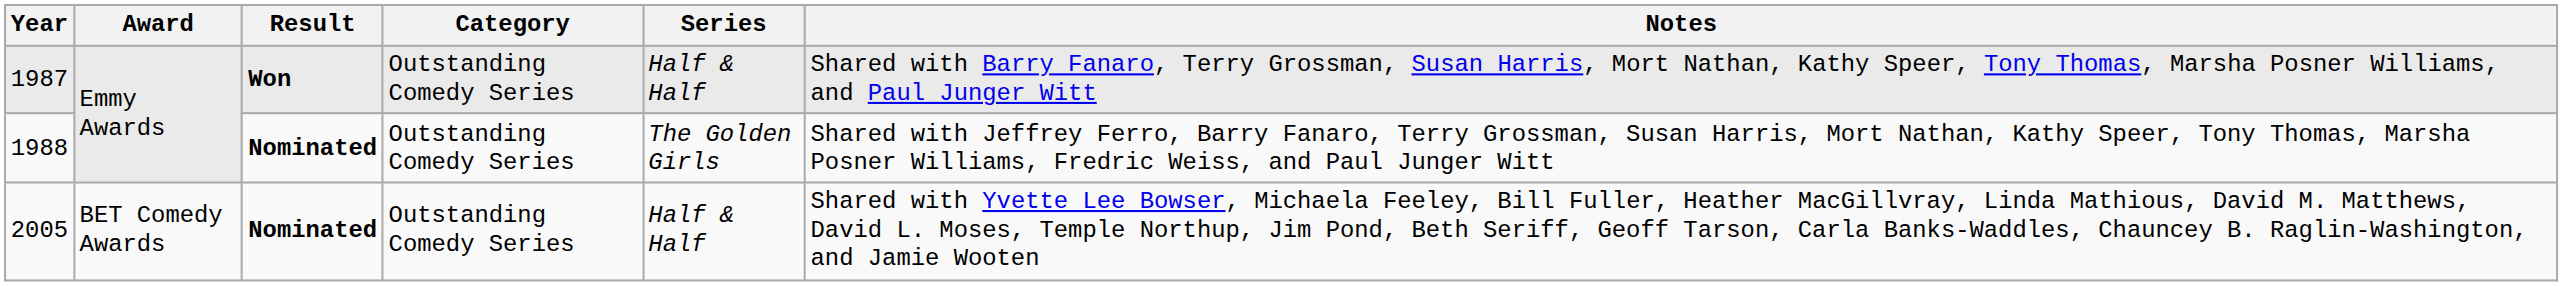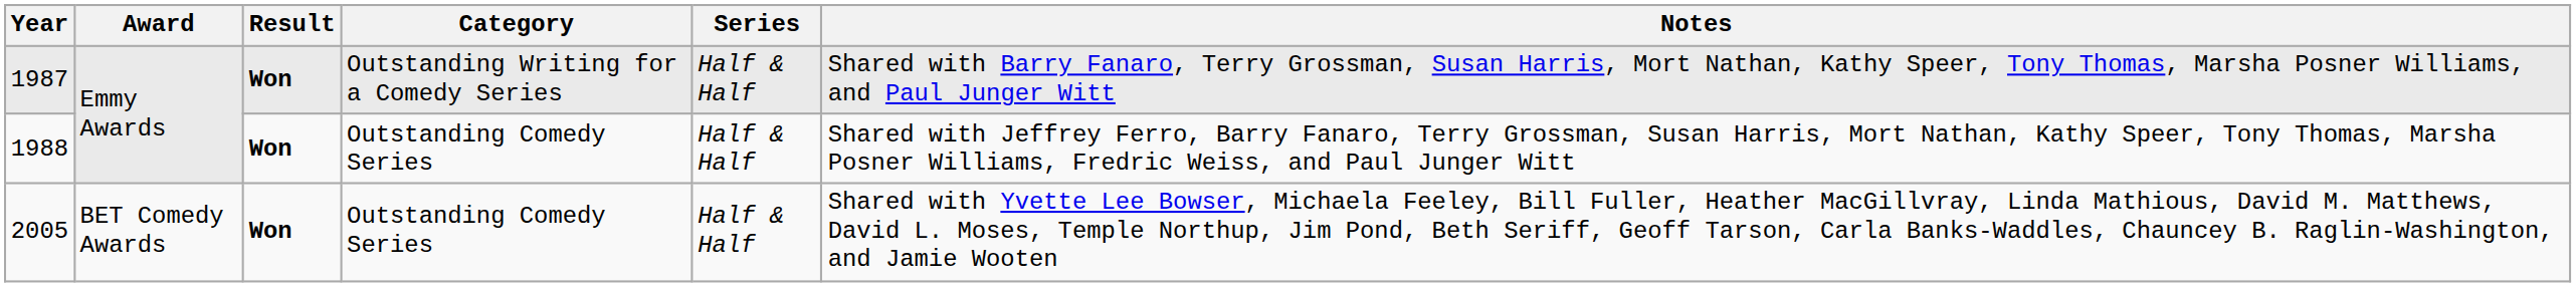 <table class="wikitable" style="font-size: 90%;">
 <tr>
 <th>Year</th>
 <th>Award</th>
 <th>Result</th>
 <th>Category</th>
 <th>Series</th>
 <th>Notes</th>
 </tr>
 <tr style="background-color: #EAEAEA;">
 <td>1987</td>
 <td rowspan=2>Emmy Awards</td>
 <td><strong>Won</strong></td>
-<td>Outstanding Comedy Series</td>
+<td>Outstanding Writing for a Comedy Series</td>
 <td><em>Half & Half</em></td>
 <td>Shared with <a href='#'>Barry Fanaro</a>, Terry Grossman, <a href='#'>Susan Harris</a>, Mort Nathan, Kathy Speer, <a href='#'>Tony Thomas</a>, Marsha Posner Williams, and <a href='#'>Paul Junger Witt</a></td>
 </tr>
 <tr>
 <td>1988</td>
-<td><strong>Nominated</strong></td>
+<td><strong>Won</strong></td>
 <td>Outstanding Comedy Series</td>
-<td><em>The Golden Girls</em></td>
+<td><em>Half & Half</em></td>
 <td>Shared with Jeffrey Ferro, Barry Fanaro, Terry Grossman, Susan Harris, Mort Nathan, Kathy Speer, Tony Thomas, Marsha Posner Williams, Fredric Weiss, and Paul Junger Witt</td>
 </tr>
 <tr>
 <td>2005</td>
 <td>BET Comedy Awards</td>
-<td><strong>Nominated</strong></td>
+<td><strong>Won</strong></td>
 <td>Outstanding Comedy Series</td>
 <td><em>Half & Half</em></td>
 <td>Shared with <a href='#'>Yvette Lee Bowser</a>, Michaela Feeley, Bill Fuller, Heather MacGillvray, Linda Mathious, David M. Matthews, David L. Moses, Temple Northup, Jim Pond, Beth Seriff, Geoff Tarson, Carla Banks-Waddles, Chauncey B. Raglin-Washington, and Jamie Wooten</td>
 </tr>
 </table>
